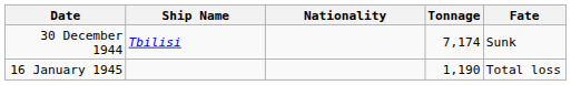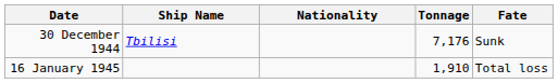 <table class="wikitable sortable">
 <tr>
 <th width="120px">Date</th>
 <th width="140px">Ship Name</th>
 <th width="160px">Nationality</th>
 <th width="25px">Tonnage</th>
 <th width="80px">Fate</th>
 </tr>
 <tr>
 <td align="right">30 December 1944</td>
 <td align="left"><a href='#'><em>Tbilisi</em></a></td>
 <td align="left"></td>
-<td align="right">7,174</td>
+<td align="right">7,176</td>
 <td align="left">Sunk</td>
 </tr>
 <tr>
 <td align="right">16 January 1945</td>
 <td align="left"></td>
 <td align="left"></td>
-<td align="right">1,190</td>
+<td align="right">1,910</td>
 <td align="left">Total loss</td>
 </tr>
 </table>
